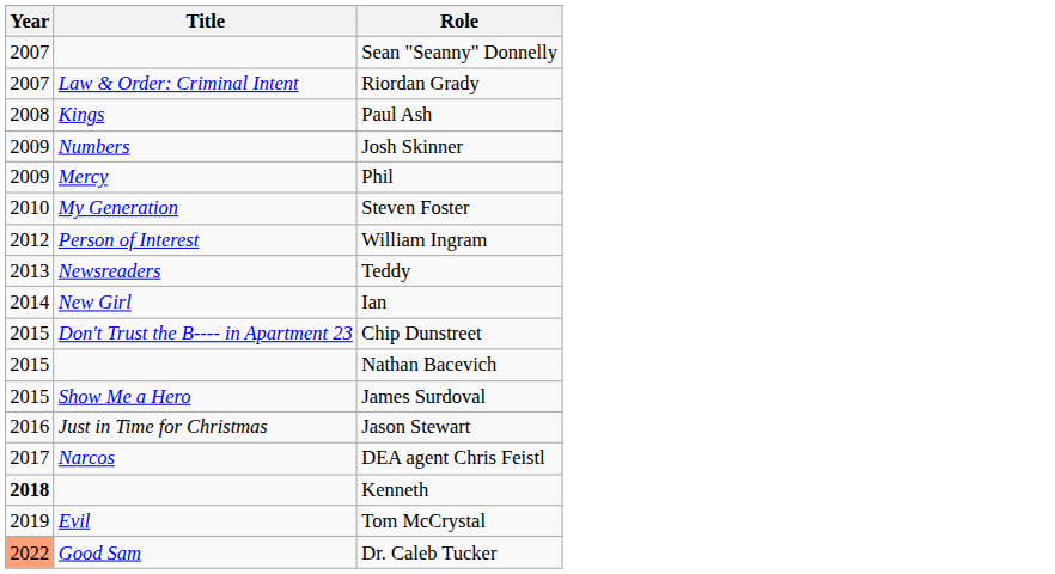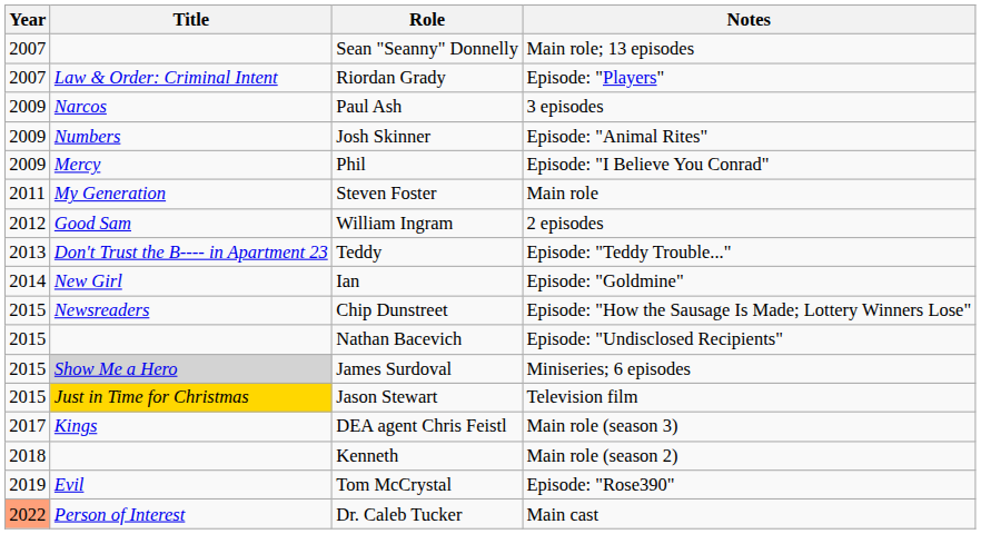 <table class="wikitable sortable">
 <tr>
 <th>Year</th>
 <th>Title</th>
 <th>Role</th>
+<th class="unsortable">Notes</th>
 </tr>
 <tr>
 <td>2007</td>
 <td><em></em></td>
 <td>Sean "Seanny" Donnelly</td>
+<td>Main role; 13 episodes</td>
 </tr>
 <tr>
 <td>2007</td>
 <td><em><a href='#'>Law & Order: Criminal Intent</a></em></td>
 <td>Riordan Grady</td>
+<td>Episode: "<a href='#'>Players</a>"</td>
 </tr>
 <tr>
-<td>2008</td>
-<td><em><a href='#'>Kings</a></em></td>
+<td>2009</td>
+<td><em><a href='#'>Narcos</a></em></td>
 <td>Paul Ash</td>
+<td>3 episodes</td>
 </tr>
 <tr>
 <td>2009</td>
 <td><em><a href='#'>Numbers</a></em></td>
 <td>Josh Skinner</td>
+<td>Episode: "Animal Rites"</td>
 </tr>
 <tr>
 <td>2009</td>
 <td><em><a href='#'>Mercy</a></em></td>
 <td>Phil</td>
+<td>Episode: "I Believe You Conrad"</td>
 </tr>
 <tr>
-<td>2010</td>
+<td>2011</td>
 <td><em><a href='#'>My Generation</a></em></td>
 <td>Steven Foster</td>
+<td>Main role</td>
 </tr>
 <tr>
 <td>2012</td>
-<td><em><a href='#'>Person of Interest</a></em></td>
+<td><em><a href='#'>Good Sam</a></em></td>
 <td>William Ingram</td>
+<td>2 episodes</td>
 </tr>
 <tr>
 <td>2013</td>
-<td><em><a href='#'>Newsreaders</a></em></td>
+<td><em><a href='#'>Don't Trust the B---- in Apartment 23</a></em></td>
 <td>Teddy</td>
+<td>Episode: "Teddy Trouble..."</td>
 </tr>
 <tr>
 <td>2014</td>
 <td><em><a href='#'>New Girl</a></em></td>
 <td>Ian</td>
+<td>Episode: "Goldmine"</td>
 </tr>
 <tr>
 <td>2015</td>
-<td><em><a href='#'>Don't Trust the B---- in Apartment 23</a></em></td>
+<td><em><a href='#'>Newsreaders</a></em></td>
 <td>Chip Dunstreet</td>
+<td>Episode: "How the Sausage Is Made; Lottery Winners Lose"</td>
 </tr>
 <tr>
 <td>2015</td>
 <td><em></em></td>
 <td>Nathan Bacevich</td>
+<td>Episode: "Undisclosed Recipients"</td>
 </tr>
 <tr>
 <td>2015</td>
-<td><em><a href='#'>Show Me a Hero</a></em></td>
+<td style="background: lightgrey;"><em><a href='#'>Show Me a Hero</a></em></td>
 <td>James Surdoval</td>
+<td>Miniseries; 6 episodes</td>
 </tr>
 <tr>
-<td>2016</td>
-<td><em>Just in Time for Christmas</em></td>
+<td>2015</td>
+<td style="background: gold;"><em>Just in Time for Christmas</em></td>
 <td>Jason Stewart</td>
+<td>Television film</td>
 </tr>
 <tr>
 <td>2017</td>
-<td><em><a href='#'>Narcos</a></em></td>
+<td><em><a href='#'>Kings</a></em></td>
 <td>DEA agent Chris Feistl</td>
+<td>Main role (season 3)</td>
 </tr>
 <tr>
-<td><strong>2018</strong></td>
+<td>2018</td>
 <td><em></em></td>
 <td>Kenneth</td>
+<td>Main role (season 2)</td>
 </tr>
 <tr>
 <td>2019</td>
 <td><em><a href='#'>Evil</a></em></td>
 <td>Tom McCrystal</td>
+<td>Episode: "Rose390"</td>
 </tr>
 <tr>
 <td style="background: lightsalmon;">2022</td>
-<td><em><a href='#'>Good Sam</a></em></td>
+<td><em><a href='#'>Person of Interest</a></em></td>
 <td>Dr. Caleb Tucker</td>
+<td>Main cast</td>
 </tr>
 </table>
